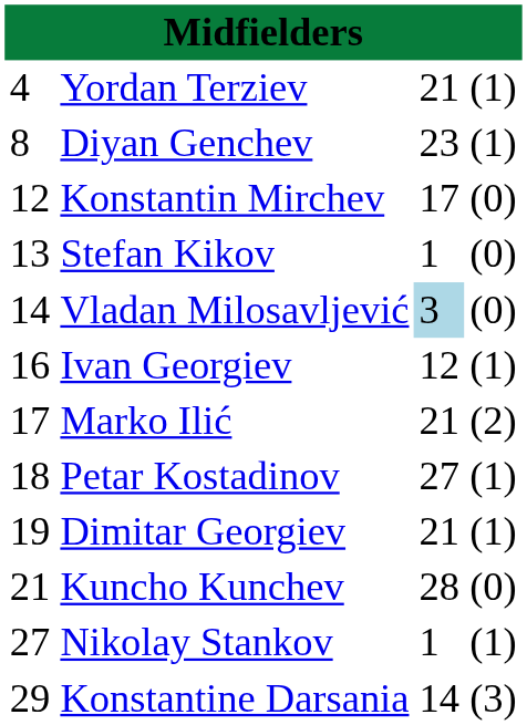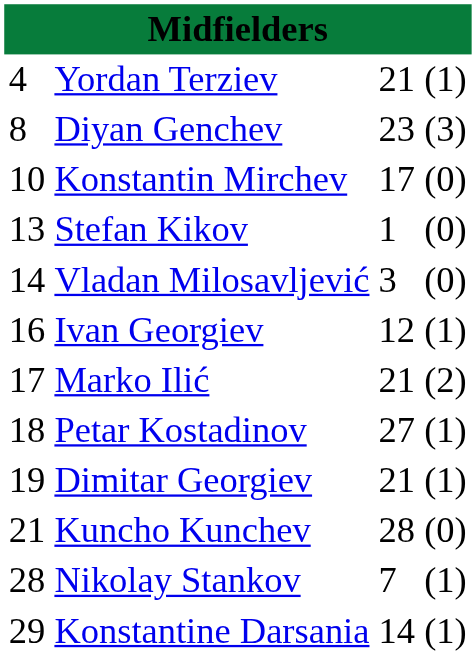 <table class="toccolours" border="0" cellpadding="2" cellspacing="0" align=left style="margin:0.5em;">
 <tr>
 <th colspan="4" align="center" bgcolor="#077C3B"><span>Midfielders</span></th>
 </tr>
 <tr>
 <td>4</td>
 <td> <a href='#'>Yordan Terziev</a></td>
 <td>21</td>
 <td>(1)</td>
 </tr>
 <tr>
 <td>8</td>
 <td> <a href='#'>Diyan Genchev</a></td>
 <td>23</td>
-<td>(1)</td>
+<td>(3)</td>
 </tr>
 <tr>
-<td>12</td>
+<td>10</td>
 <td> <a href='#'>Konstantin Mirchev</a></td>
 <td>17</td>
 <td>(0)</td>
 </tr>
 <tr>
 <td>13</td>
 <td> <a href='#'>Stefan Kikov</a></td>
 <td>1</td>
 <td>(0)</td>
 </tr>
 <tr>
 <td>14</td>
 <td> <a href='#'>Vladan Milosavljević</a></td>
-<td style="background: lightblue;">3</td>
+<td>3</td>
 <td>(0)</td>
 </tr>
 <tr>
 <td>16</td>
 <td> <a href='#'>Ivan Georgiev</a></td>
 <td>12</td>
 <td>(1)</td>
 </tr>
 <tr>
 <td>17</td>
 <td> <a href='#'>Marko Ilić</a></td>
 <td>21</td>
 <td>(2)</td>
 </tr>
 <tr>
 <td>18</td>
 <td> <a href='#'>Petar Kostadinov</a></td>
 <td>27</td>
 <td>(1)</td>
 </tr>
 <tr>
 <td>19</td>
 <td> <a href='#'>Dimitar Georgiev</a></td>
 <td>21</td>
 <td>(1)</td>
 </tr>
 <tr>
 <td>21</td>
 <td> <a href='#'>Kuncho Kunchev</a></td>
 <td>28</td>
 <td>(0)</td>
 </tr>
 <tr>
-<td>27</td>
+<td>28</td>
 <td> <a href='#'>Nikolay Stankov</a></td>
-<td>1</td>
+<td>7</td>
 <td>(1)</td>
 </tr>
 <tr>
 <td>29</td>
 <td> <a href='#'>Konstantine Darsania</a></td>
 <td>14</td>
-<td>(3)</td>
+<td>(1)</td>
 </tr>
 <tr>
 </tr>
 </table>
